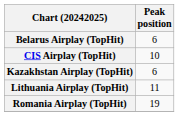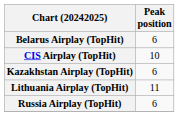 <table class="wikitable sortable plainrowheaders" style="text-align:center">
 <tr>
 <th scope="col">Chart (20242025)</th>
 <th scope="col">Peak<br>position</th>
 </tr>
 <tr>
 <th scope="row">Belarus Airplay (TopHit)</th>
 <td>6</td>
 </tr>
 <tr>
 <th scope="row"><a href='#'>CIS</a> Airplay (TopHit)</th>
 <td>10</td>
 </tr>
 <tr>
 <th scope="row">Kazakhstan Airplay (TopHit)</th>
 <td>6</td>
 </tr>
 <tr>
 <th scope="row">Lithuania Airplay (TopHit)</th>
 <td>11</td>
 </tr>
 <tr>
-<th scope="row">Romania Airplay (TopHit)</th>
-<td>19</td>
+<th scope="row">Russia Airplay (TopHit)</th>
+<td>6</td>
 </tr>
 <tr>
 </tr>
 </table>
